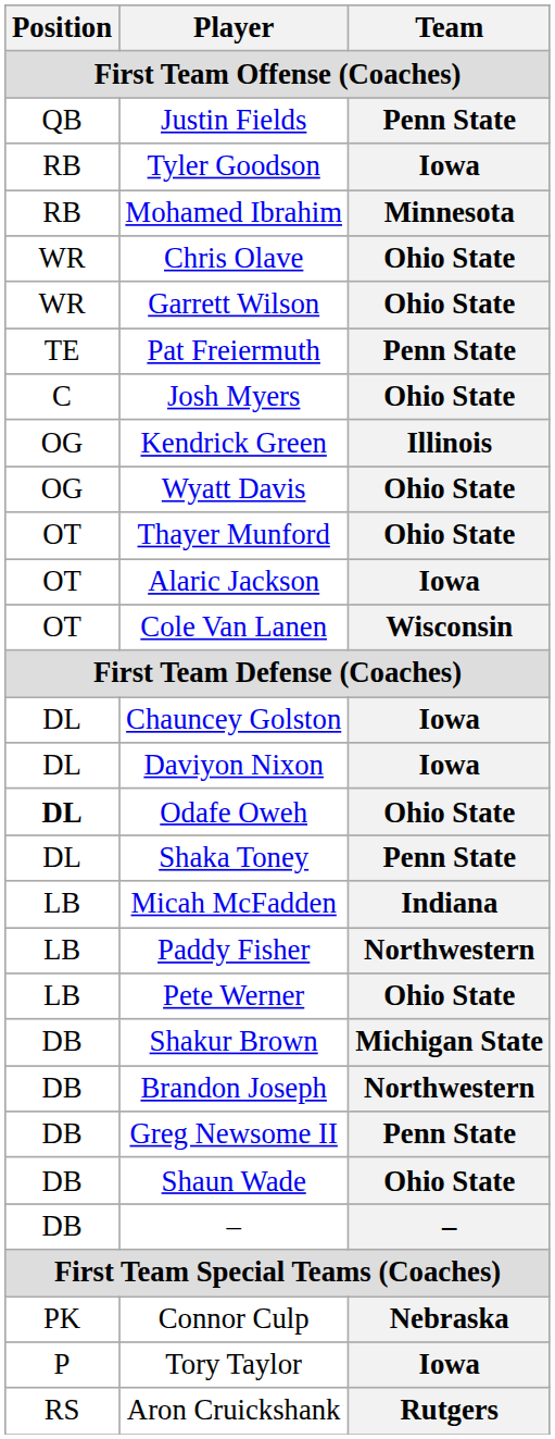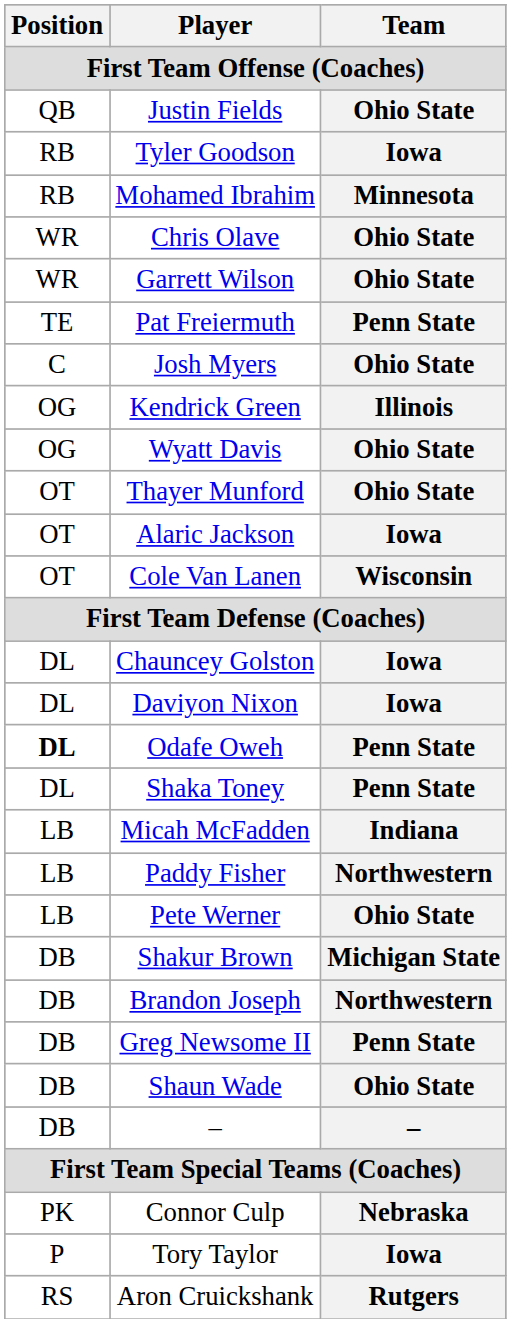 <table class="wikitable sortable">
 <tr>
 <th>Position</th>
 <th>Player</th>
 <th>Team</th>
 </tr>
 <tr>
 <td colspan="3" style="text-align:center; background:#ddd;"><strong>First Team Offense (Coaches)</strong></td>
 </tr>
 <tr style="text-align:center;">
 <td style="background:white">QB</td>
 <td style="background:white"><a href='#'>Justin Fields</a></td>
-<th style=>Penn State</th>
+<th style=>Ohio State</th>
 </tr>
 <tr style="text-align:center;">
 <td style="background:white">RB</td>
 <td style="background:white"><a href='#'>Tyler Goodson</a></td>
 <th style=>Iowa</th>
 </tr>
 <tr style="text-align:center;">
 <td style="background:white">RB</td>
 <td style="background:white"><a href='#'>Mohamed Ibrahim</a></td>
 <th style=>Minnesota</th>
 </tr>
 <tr style="text-align:center;">
 <td style="background:white">WR</td>
 <td style="background:white"><a href='#'>Chris Olave</a></td>
 <th style=>Ohio State</th>
 </tr>
 <tr style="text-align:center;">
 <td style="background:white">WR</td>
 <td style="background:white"><a href='#'>Garrett Wilson</a></td>
 <th style=>Ohio State</th>
 </tr>
 <tr style="text-align:center;">
 <td style="background:white">TE</td>
 <td style="background:white"><a href='#'>Pat Freiermuth</a></td>
 <th style=>Penn State</th>
 </tr>
 <tr style="text-align:center;">
 <td style="background:white">C</td>
 <td style="background:white"><a href='#'>Josh Myers</a></td>
 <th style=>Ohio State</th>
 </tr>
 <tr style="text-align:center;">
 <td style="background:white">OG</td>
 <td style="background:white"><a href='#'>Kendrick Green</a></td>
 <th style=>Illinois</th>
 </tr>
 <tr style="text-align:center;">
 <td style="background:white">OG</td>
 <td style="background:white"><a href='#'>Wyatt Davis</a></td>
 <th style=>Ohio State</th>
 </tr>
 <tr style="text-align:center;">
 <td style="background:white">OT</td>
 <td style="background:white"><a href='#'>Thayer Munford</a></td>
 <th style=>Ohio State</th>
 </tr>
 <tr style="text-align:center;">
 <td style="background:white">OT</td>
 <td style="background:white"><a href='#'>Alaric Jackson</a></td>
 <th style=>Iowa</th>
 </tr>
 <tr style="text-align:center;">
 <td style="background:white">OT</td>
 <td style="background:white"><a href='#'>Cole Van Lanen</a></td>
 <th style=>Wisconsin</th>
 </tr>
 <tr>
 <td colspan="3" style="text-align:center; background:#ddd;"><strong>First Team Defense (Coaches)</strong></td>
 </tr>
 <tr style="text-align:center;">
 <td style="background:white">DL</td>
 <td style="background:white"><a href='#'>Chauncey Golston</a></td>
 <th style=>Iowa</th>
 </tr>
 <tr style="text-align:center;">
 <td style="background:white">DL</td>
 <td style="background:white"><a href='#'>Daviyon Nixon</a></td>
 <th style=>Iowa</th>
 </tr>
 <tr style="text-align:center;">
 <td style="background:white"><strong>DL</strong></td>
 <td style="background:white"><a href='#'>Odafe Oweh</a></td>
-<th style=>Ohio State</th>
+<th style=>Penn State</th>
 </tr>
 <tr style="text-align:center;">
 <td style="background:white">DL</td>
 <td style="background:white"><a href='#'>Shaka Toney</a></td>
 <th style=>Penn State</th>
 </tr>
 <tr style="text-align:center;">
 <td style="background:white">LB</td>
 <td style="background:white"><a href='#'>Micah McFadden</a></td>
 <th style=>Indiana</th>
 </tr>
 <tr style="text-align:center;">
 <td style="background:white">LB</td>
 <td style="background:white"><a href='#'>Paddy Fisher</a></td>
 <th style=>Northwestern</th>
 </tr>
 <tr style="text-align:center;">
 <td style="background:white">LB</td>
 <td style="background:white"><a href='#'>Pete Werner</a></td>
 <th style=>Ohio State</th>
 </tr>
 <tr style="text-align:center;">
 <td style="background:white">DB</td>
 <td style="background:white"><a href='#'>Shakur Brown</a></td>
 <th style=>Michigan State</th>
 </tr>
 <tr style="text-align:center;">
 <td style="background:white">DB</td>
 <td style="background:white"><a href='#'>Brandon Joseph</a></td>
 <th style=>Northwestern</th>
 </tr>
 <tr style="text-align:center;">
 <td style="background:white">DB</td>
 <td style="background:white"><a href='#'>Greg Newsome II</a></td>
 <th style=>Penn State</th>
 </tr>
 <tr style="text-align:center;">
 <td style="background:white">DB</td>
 <td style="background:white"><a href='#'>Shaun Wade</a></td>
 <th style=>Ohio State</th>
 </tr>
 <tr style="text-align:center;">
 <td style="background:white">DB</td>
 <td style="background:white">–</td>
 <th style=>–</th>
 </tr>
 <tr>
 <td colspan="3" style="text-align:center; background:#ddd;"><strong>First Team Special Teams (Coaches)</strong></td>
 </tr>
 <tr style="text-align:center;">
 <td style="background:white">PK</td>
 <td style="background:white">Connor Culp</td>
 <th style=>Nebraska</th>
 </tr>
 <tr style="text-align:center;">
 <td style="background:white">P</td>
 <td style="background:white">Tory Taylor</td>
 <th style=>Iowa</th>
 </tr>
 <tr style="text-align:center;">
 <td style="background:white">RS</td>
 <td style="background:white">Aron Cruickshank</td>
 <th style=>Rutgers</th>
 </tr>
 </table>
